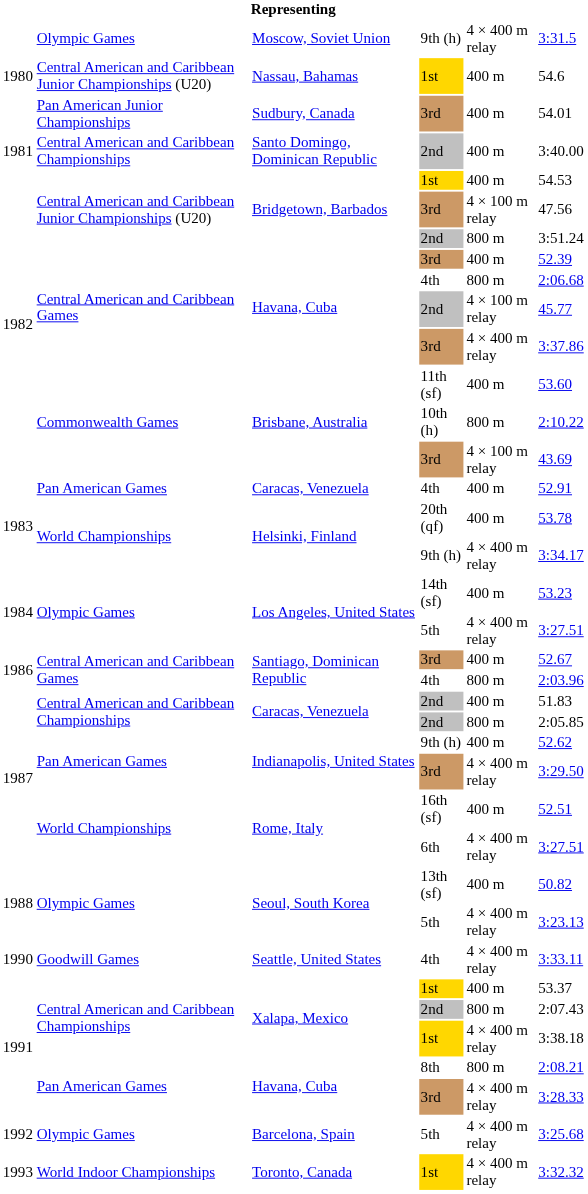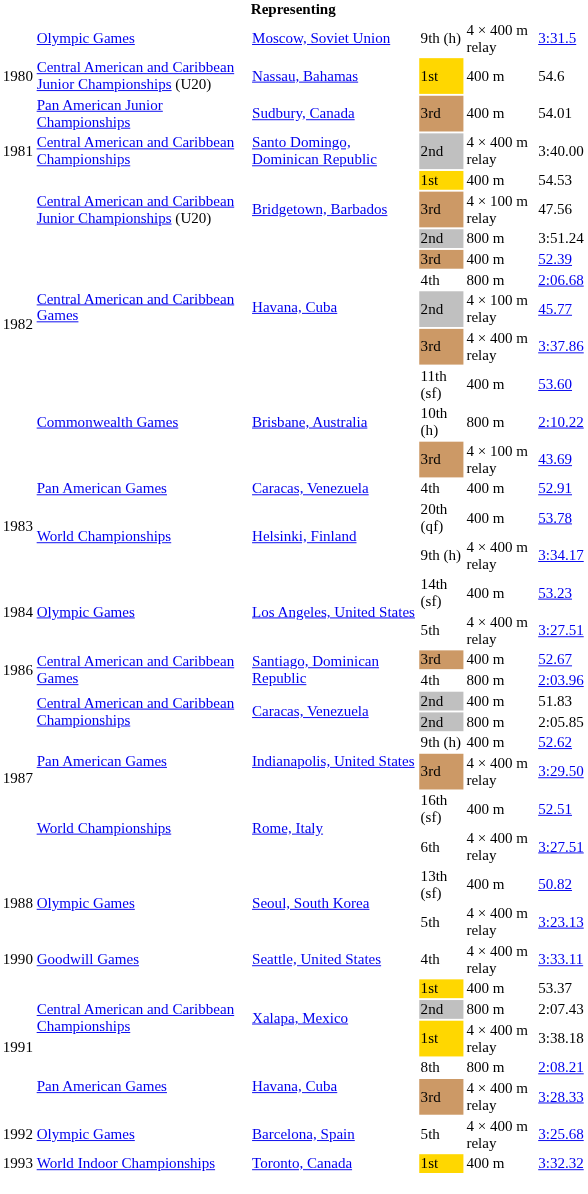 <table>
 <tr>
 <th colspan="6">Representing </th>
 </tr>
 <tr>
 <td rowspan=3>1980</td>
 <td><a href='#'>Olympic Games</a></td>
 <td><a href='#'>Moscow, Soviet Union</a></td>
 <td>9th (h)</td>
 <td>4 × 400 m relay</td>
 <td><a href='#'>3:31.5</a></td>
 </tr>
 <tr>
 <td><a href='#'>Central American and Caribbean<br>Junior Championships</a> (U20)</td>
 <td><a href='#'>Nassau, Bahamas</a></td>
 <td bgcolor=gold>1st</td>
 <td>400 m</td>
 <td>54.6</td>
 </tr>
 <tr>
 <td><a href='#'>Pan American Junior Championships</a></td>
 <td><a href='#'>Sudbury, Canada</a></td>
 <td bgcolor=cc9966>3rd</td>
 <td>400 m</td>
 <td>54.01</td>
 </tr>
 <tr>
 <td>1981</td>
 <td><a href='#'>Central American and Caribbean Championships</a></td>
 <td><a href='#'>Santo Domingo, Dominican Republic</a></td>
 <td bgcolor=silver>2nd</td>
-<td>400 m</td>
+<td>4 × 400 m relay</td>
 <td>3:40.00</td>
 </tr>
 <tr>
 <td rowspan=10>1982</td>
 <td rowspan=3><a href='#'>Central American and Caribbean<br>Junior Championships</a> (U20)</td>
 <td rowspan=3><a href='#'>Bridgetown, Barbados</a></td>
 <td bgcolor=gold>1st</td>
 <td>400 m</td>
 <td>54.53</td>
 </tr>
 <tr>
 <td bgcolor=cc9966>3rd</td>
 <td>4 × 100 m relay</td>
 <td>47.56</td>
 </tr>
 <tr>
 <td bgcolor=silver>2nd</td>
 <td>800 m</td>
 <td>3:51.24</td>
 </tr>
 <tr>
 <td rowspan=4><a href='#'>Central American and Caribbean Games</a></td>
 <td rowspan=4><a href='#'>Havana, Cuba</a></td>
 <td bgcolor=cc9966>3rd</td>
 <td>400 m</td>
 <td><a href='#'>52.39</a></td>
 </tr>
 <tr>
 <td>4th</td>
 <td>800 m</td>
 <td><a href='#'>2:06.68</a></td>
 </tr>
 <tr>
 <td bgcolor=silver>2nd</td>
 <td>4 × 100 m relay</td>
 <td><a href='#'>45.77</a></td>
 </tr>
 <tr>
 <td bgcolor=cc9966>3rd</td>
 <td>4 × 400 m relay</td>
 <td><a href='#'>3:37.86</a></td>
 </tr>
 <tr>
 <td rowspan=3><a href='#'>Commonwealth Games</a></td>
 <td rowspan=3><a href='#'>Brisbane, Australia</a></td>
 <td>11th (sf)</td>
 <td>400 m</td>
 <td><a href='#'>53.60</a></td>
 </tr>
 <tr>
 <td>10th (h)</td>
 <td>800 m</td>
 <td><a href='#'>2:10.22</a></td>
 </tr>
 <tr>
 <td bgcolor=cc9966>3rd</td>
 <td>4 × 100 m relay</td>
 <td><a href='#'>43.69</a></td>
 </tr>
 <tr>
 <td rowspan=3>1983</td>
 <td><a href='#'>Pan American Games</a></td>
 <td><a href='#'>Caracas, Venezuela</a></td>
 <td>4th</td>
 <td>400 m</td>
 <td><a href='#'>52.91</a></td>
 </tr>
 <tr>
 <td rowspan=2><a href='#'>World Championships</a></td>
 <td rowspan=2><a href='#'>Helsinki, Finland</a></td>
 <td>20th (qf)</td>
 <td>400 m</td>
 <td><a href='#'>53.78</a></td>
 </tr>
 <tr>
 <td>9th (h)</td>
 <td>4 × 400 m relay</td>
 <td><a href='#'>3:34.17</a></td>
 </tr>
 <tr>
 <td rowspan=2>1984</td>
 <td rowspan=2><a href='#'>Olympic Games</a></td>
 <td rowspan=2><a href='#'>Los Angeles, United States</a></td>
 <td>14th (sf)</td>
 <td>400 m</td>
 <td><a href='#'>53.23</a></td>
 </tr>
 <tr>
 <td>5th</td>
 <td>4 × 400 m relay</td>
 <td><a href='#'>3:27.51</a></td>
 </tr>
 <tr>
 <td rowspan=2>1986</td>
 <td rowspan=2><a href='#'>Central American and Caribbean Games</a></td>
 <td rowspan=2><a href='#'>Santiago, Dominican Republic</a></td>
 <td bgcolor=cc9966>3rd</td>
 <td>400 m</td>
 <td><a href='#'>52.67</a></td>
 </tr>
 <tr>
 <td>4th</td>
 <td>800 m</td>
 <td><a href='#'>2:03.96</a></td>
 </tr>
 <tr>
 <td rowspan=6>1987</td>
 <td rowspan=2><a href='#'>Central American and Caribbean Championships</a></td>
 <td rowspan=2><a href='#'>Caracas, Venezuela</a></td>
 <td bgcolor=silver>2nd</td>
 <td>400 m</td>
 <td>51.83</td>
 </tr>
 <tr>
 <td bgcolor=silver>2nd</td>
 <td>800 m</td>
 <td>2:05.85</td>
 </tr>
 <tr>
 <td rowspan=2><a href='#'>Pan American Games</a></td>
 <td rowspan=2><a href='#'>Indianapolis, United States</a></td>
 <td>9th (h)</td>
 <td>400 m</td>
 <td><a href='#'>52.62</a></td>
 </tr>
 <tr>
 <td bgcolor=cc9966>3rd</td>
 <td>4 × 400 m relay</td>
 <td><a href='#'>3:29.50</a></td>
 </tr>
 <tr>
 <td rowspan=2><a href='#'>World Championships</a></td>
 <td rowspan=2><a href='#'>Rome, Italy</a></td>
 <td>16th (sf)</td>
 <td>400 m</td>
 <td><a href='#'>52.51</a></td>
 </tr>
 <tr>
 <td>6th</td>
 <td>4 × 400 m relay</td>
 <td><a href='#'>3:27.51</a></td>
 </tr>
 <tr>
 <td rowspan=2>1988</td>
 <td rowspan=2><a href='#'>Olympic Games</a></td>
 <td rowspan=2><a href='#'>Seoul, South Korea</a></td>
 <td>13th (sf)</td>
 <td>400 m</td>
 <td><a href='#'>50.82</a></td>
 </tr>
 <tr>
 <td>5th</td>
 <td>4 × 400 m relay</td>
 <td><a href='#'>3:23.13</a></td>
 </tr>
 <tr>
 <td>1990</td>
 <td><a href='#'>Goodwill Games</a></td>
 <td><a href='#'>Seattle, United States</a></td>
 <td>4th</td>
 <td>4 × 400 m relay</td>
 <td><a href='#'>3:33.11</a></td>
 </tr>
 <tr>
 <td rowspan=5>1991</td>
 <td rowspan=3><a href='#'>Central American and Caribbean Championships</a></td>
 <td rowspan=3><a href='#'>Xalapa, Mexico</a></td>
 <td bgcolor=gold>1st</td>
 <td>400 m</td>
 <td>53.37</td>
 </tr>
 <tr>
 <td bgcolor=silver>2nd</td>
 <td>800 m</td>
 <td>2:07.43</td>
 </tr>
 <tr>
 <td bgcolor=gold>1st</td>
 <td>4 × 400 m relay</td>
 <td>3:38.18</td>
 </tr>
 <tr>
 <td rowspan=2><a href='#'>Pan American Games</a></td>
 <td rowspan=2><a href='#'>Havana, Cuba</a></td>
 <td>8th</td>
 <td>800 m</td>
 <td><a href='#'>2:08.21</a></td>
 </tr>
 <tr>
 <td bgcolor=cc9966>3rd</td>
 <td>4 × 400 m relay</td>
 <td><a href='#'>3:28.33</a></td>
 </tr>
 <tr>
 <td>1992</td>
 <td><a href='#'>Olympic Games</a></td>
 <td><a href='#'>Barcelona, Spain</a></td>
 <td>5th</td>
 <td>4 × 400 m relay</td>
 <td><a href='#'>3:25.68</a></td>
 </tr>
 <tr>
 <td>1993</td>
 <td><a href='#'>World Indoor Championships</a></td>
 <td><a href='#'>Toronto, Canada</a></td>
 <td bgcolor=gold>1st</td>
-<td>4 × 400 m relay</td>
+<td>400 m</td>
 <td><a href='#'>3:32.32</a></td>
 </tr>
 </table>
